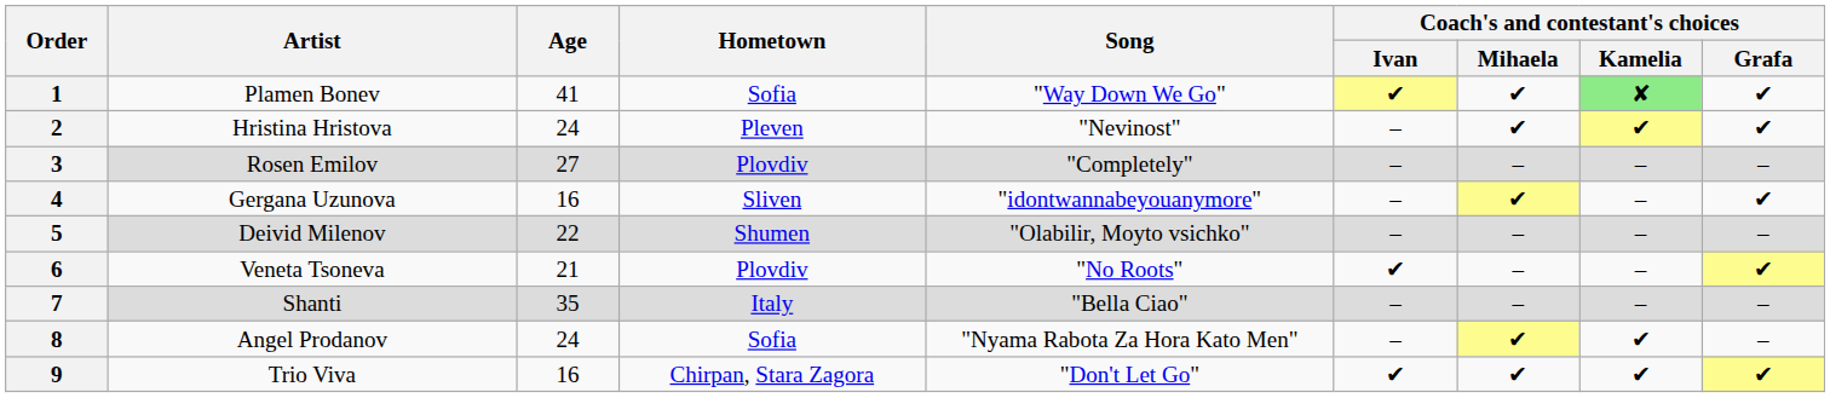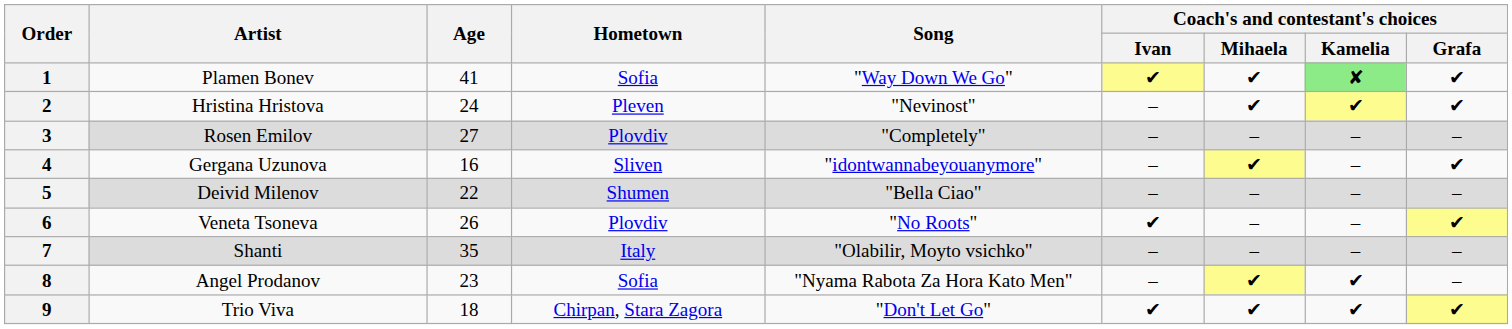 <table class="wikitable" style="text-align:center; line-height:17px; width:100%;">
 <tr>
 <th rowspan="2" scope="col" style="width:05%;">Order</th>
 <th rowspan="2" scope="col" style="width:20%;">Artist</th>
 <th rowspan="2" scope="col" style="width:05%;">Age</th>
 <th rowspan="2" scope="col" style="width:15%;">Hometown</th>
 <th rowspan="2" scope="col" style="width:20%;">Song</th>
 <th colspan="4" scope="col" style="width:32%;">Coach's and contestant's choices</th>
 </tr>
 <tr>
 <th style="width:06%;">Ivan</th>
 <th style="width:06%;">Mihaela</th>
 <th style="width:06%;">Kamelia</th>
 <th style="width:06%;">Grafa</th>
 </tr>
 <tr>
 <th>1</th>
 <td>Plamen Bonev</td>
 <td>41</td>
 <td><a href='#'>Sofia</a></td>
 <td>"<a href='#'>Way Down We Go</a>"</td>
 <td style="background:#fdfc8f;">✔</td>
 <td>✔</td>
 <td style="background:#8deb87;">✘</td>
 <td>✔</td>
 </tr>
 <tr>
 <th>2</th>
 <td>Hristina Hristova</td>
 <td>24</td>
 <td><a href='#'>Pleven</a></td>
 <td>"Nevinost"</td>
 <td>–</td>
 <td>✔</td>
 <td style="background:#fdfc8f;">✔</td>
 <td>✔</td>
 </tr>
 <tr>
 <th>3</th>
 <td style="background:#dcdcdc;">Rosen Emilov</td>
 <td style="background:#dcdcdc;">27</td>
 <td style="background:#dcdcdc;"><a href='#'>Plovdiv</a></td>
 <td style="background:#dcdcdc;">"Completely"</td>
 <td style="background:#dcdcdc;">–</td>
 <td style="background:#dcdcdc;">–</td>
 <td style="background:#dcdcdc;">–</td>
 <td style="background:#dcdcdc;">–</td>
 </tr>
 <tr>
 <th>4</th>
 <td>Gergana Uzunova</td>
 <td>16</td>
 <td><a href='#'>Sliven</a></td>
 <td>"<a href='#'>idontwannabeyouanymore</a>"</td>
 <td>–</td>
 <td style="background:#fdfc8f;">✔</td>
 <td>–</td>
 <td>✔</td>
 </tr>
 <tr>
 <th>5</th>
 <td style="background:#dcdcdc;">Deivid Milenov</td>
 <td style="background:#dcdcdc;">22</td>
 <td style="background:#dcdcdc;"><a href='#'>Shumen</a></td>
-<td style="background:#dcdcdc;">"Olabilir, Moyto vsichko"</td>
+<td style="background:#dcdcdc;">"Bella Ciao"</td>
 <td style="background:#dcdcdc;">–</td>
 <td style="background:#dcdcdc;">–</td>
 <td style="background:#dcdcdc;">–</td>
 <td style="background:#dcdcdc;">–</td>
 </tr>
 <tr>
 <th>6</th>
 <td>Veneta Tsoneva</td>
-<td>21</td>
+<td>26</td>
 <td><a href='#'>Plovdiv</a></td>
 <td>"<a href='#'>No Roots</a>"</td>
 <td>✔</td>
 <td>–</td>
 <td>–</td>
 <td style="background:#fdfc8f;">✔</td>
 </tr>
 <tr>
 <th>7</th>
 <td style="background:#dcdcdc;">Shanti</td>
 <td style="background:#dcdcdc;">35</td>
 <td style="background:#dcdcdc;"><a href='#'>Italy</a></td>
-<td style="background:#dcdcdc;">"Bella Ciao"</td>
+<td style="background:#dcdcdc;">"Olabilir, Moyto vsichko"</td>
 <td style="background:#dcdcdc;">–</td>
 <td style="background:#dcdcdc;">–</td>
 <td style="background:#dcdcdc;">–</td>
 <td style="background:#dcdcdc;">–</td>
 </tr>
 <tr>
 <th>8</th>
 <td>Angel Prodanov</td>
-<td>24</td>
+<td>23</td>
 <td><a href='#'>Sofia</a></td>
 <td>"Nyama Rabota Za Hora Kato Men"</td>
 <td>–</td>
 <td style="background:#fdfc8f;">✔</td>
 <td>✔</td>
 <td>–</td>
 </tr>
 <tr>
 <th>9</th>
 <td>Trio Viva</td>
-<td>16</td>
+<td>18</td>
 <td><a href='#'>Chirpan</a>, <a href='#'>Stara Zagora</a></td>
 <td>"<a href='#'>Don't Let Go</a>"</td>
 <td>✔</td>
 <td>✔</td>
 <td>✔</td>
 <td style="background:#fdfc8f;">✔</td>
 </tr>
 </table>
